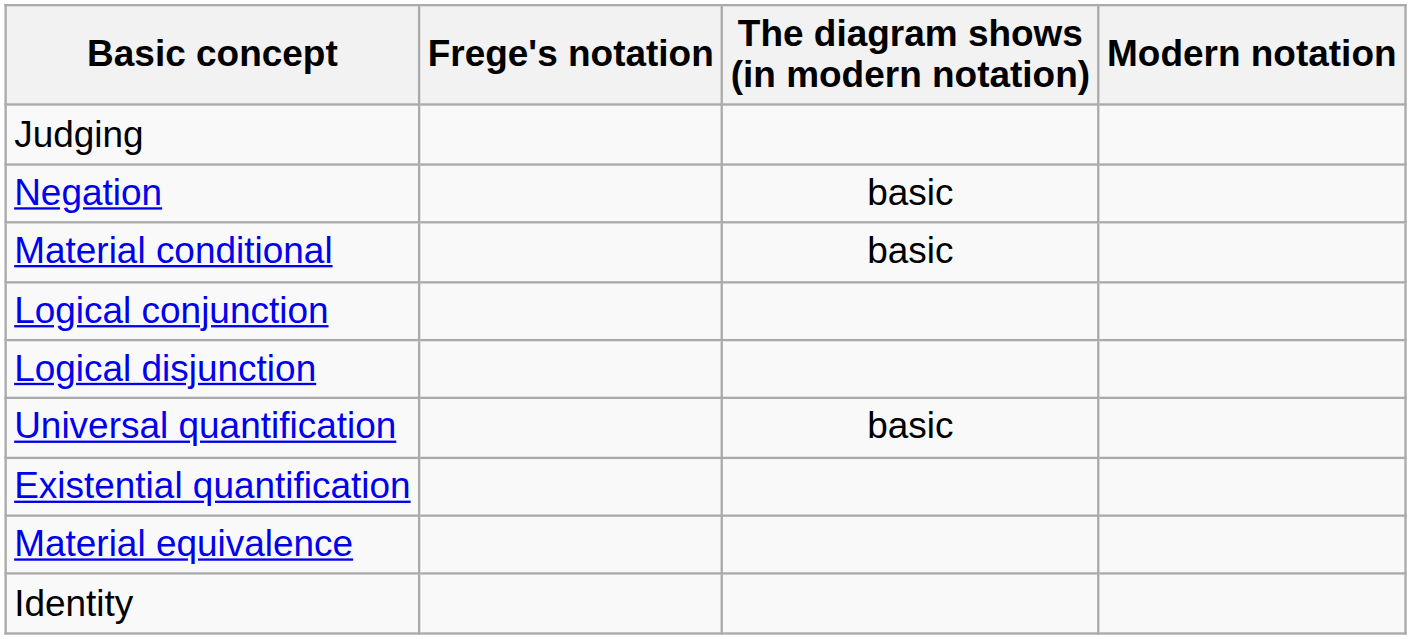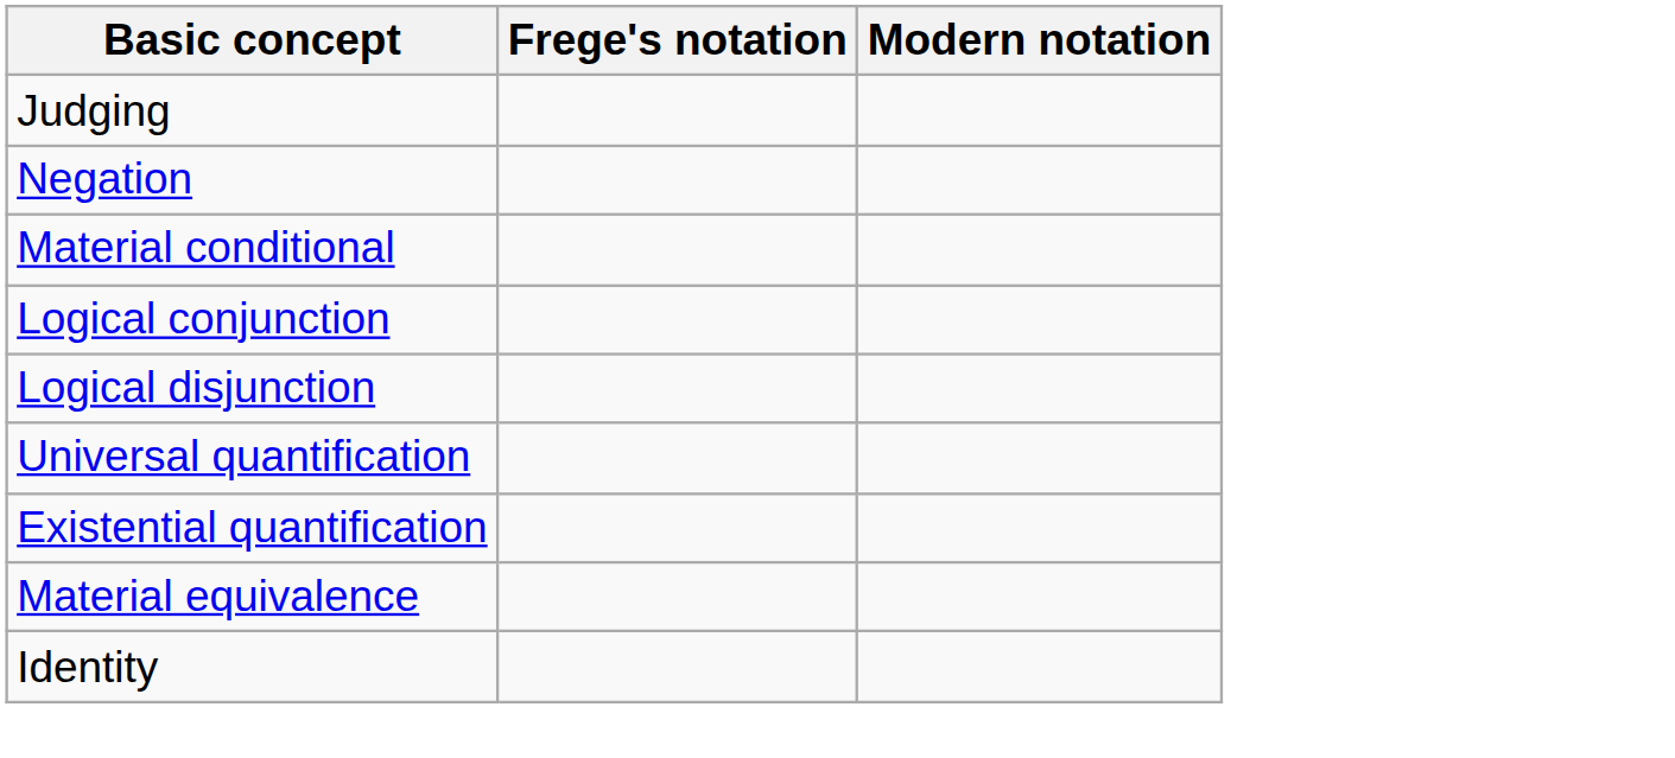 <table class="wikitable" style="margin:0.5em;">
 <tr>
 <th scope="col">Basic concept</th>
 <th scope="col">Frege's notation</th>
-<th scope="col">The diagram shows<br>(in modern notation)</th>
 <th scope="col">Modern notation</th>
 </tr>
 <tr>
 <td>Judging</td>
-<td style="text-align:center;"></td>
 <td style="text-align:center;"></td>
 <td style="text-align:center;"><br></td>
 </tr>
 <tr>
 <td><a href='#'>Negation</a></td>
 <td style="text-align:center;"></td>
-<td style="text-align:center;">basic</td>
 <td style="text-align:center;"></td>
 </tr>
 <tr>
 <td><a href='#'>Material conditional</a></td>
 <td style="text-align:center;"></td>
-<td style="text-align:center;">basic</td>
 <td style="text-align:center;"></td>
 </tr>
 <tr>
 <td><a href='#'>Logical conjunction</a></td>
-<td style="text-align:center;"></td>
 <td style="text-align:center;"></td>
 <td style="text-align:center;"></td>
 </tr>
 <tr>
 <td><a href='#'>Logical disjunction</a></td>
 <td style="text-align:center;"></td>
 <td style="text-align:center;"></td>
-<td style="text-align:center;"></td>
 </tr>
 <tr>
 <td><a href='#'>Universal quantification</a></td>
 <td style="text-align:center;"></td>
-<td style="text-align:center;">basic</td>
 <td style="text-align:center;"></td>
 </tr>
 <tr>
 <td><a href='#'>Existential quantification</a></td>
-<td style="text-align:center;"></td>
 <td style="text-align:center;"></td>
 <td style="text-align:center;"></td>
 </tr>
 <tr>
 <td><a href='#'>Material equivalence</a></td>
 <td style="text-align:center;"></td>
 <td style="text-align:center;"></td>
-<td style="text-align:center;"></td>
 </tr>
 <tr>
 <td>Identity</td>
 <td style="text-align:center;"></td>
 <td style="text-align:center;"></td>
-<td style="text-align:center;"></td>
 </tr>
 </table>
